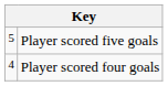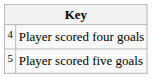 <table class="wikitable">
 <tr>
 <th colspan="2">Key</th>
 </tr>
 <tr>
+<td align="left"><sup>4</sup></td>
+<td align="left">Player scored four goals</td>
+</tr>
+<tr>
 <td align="left"><sup>5</sup></td>
 <td align="left">Player scored five goals</td>
 </tr>
-<tr>
-<td align="left"><sup>4</sup></td>
-<td align="left">Player scored four goals</td>
-</tr>
 </table>
